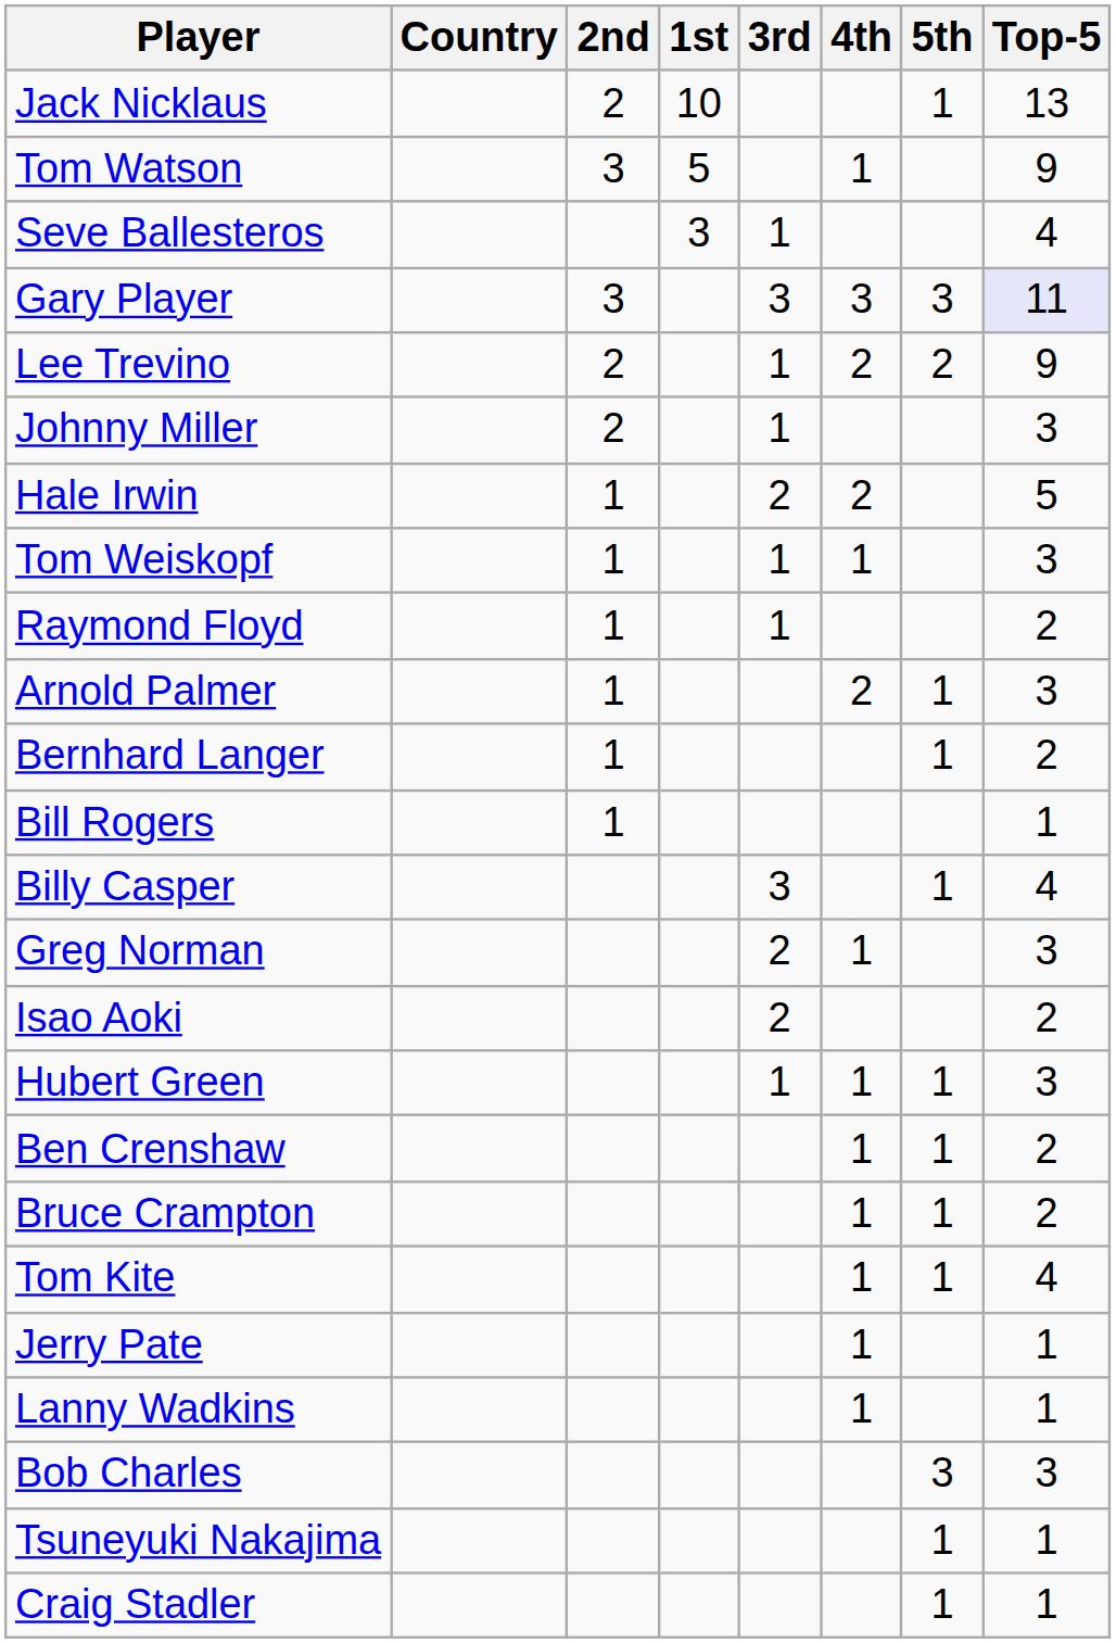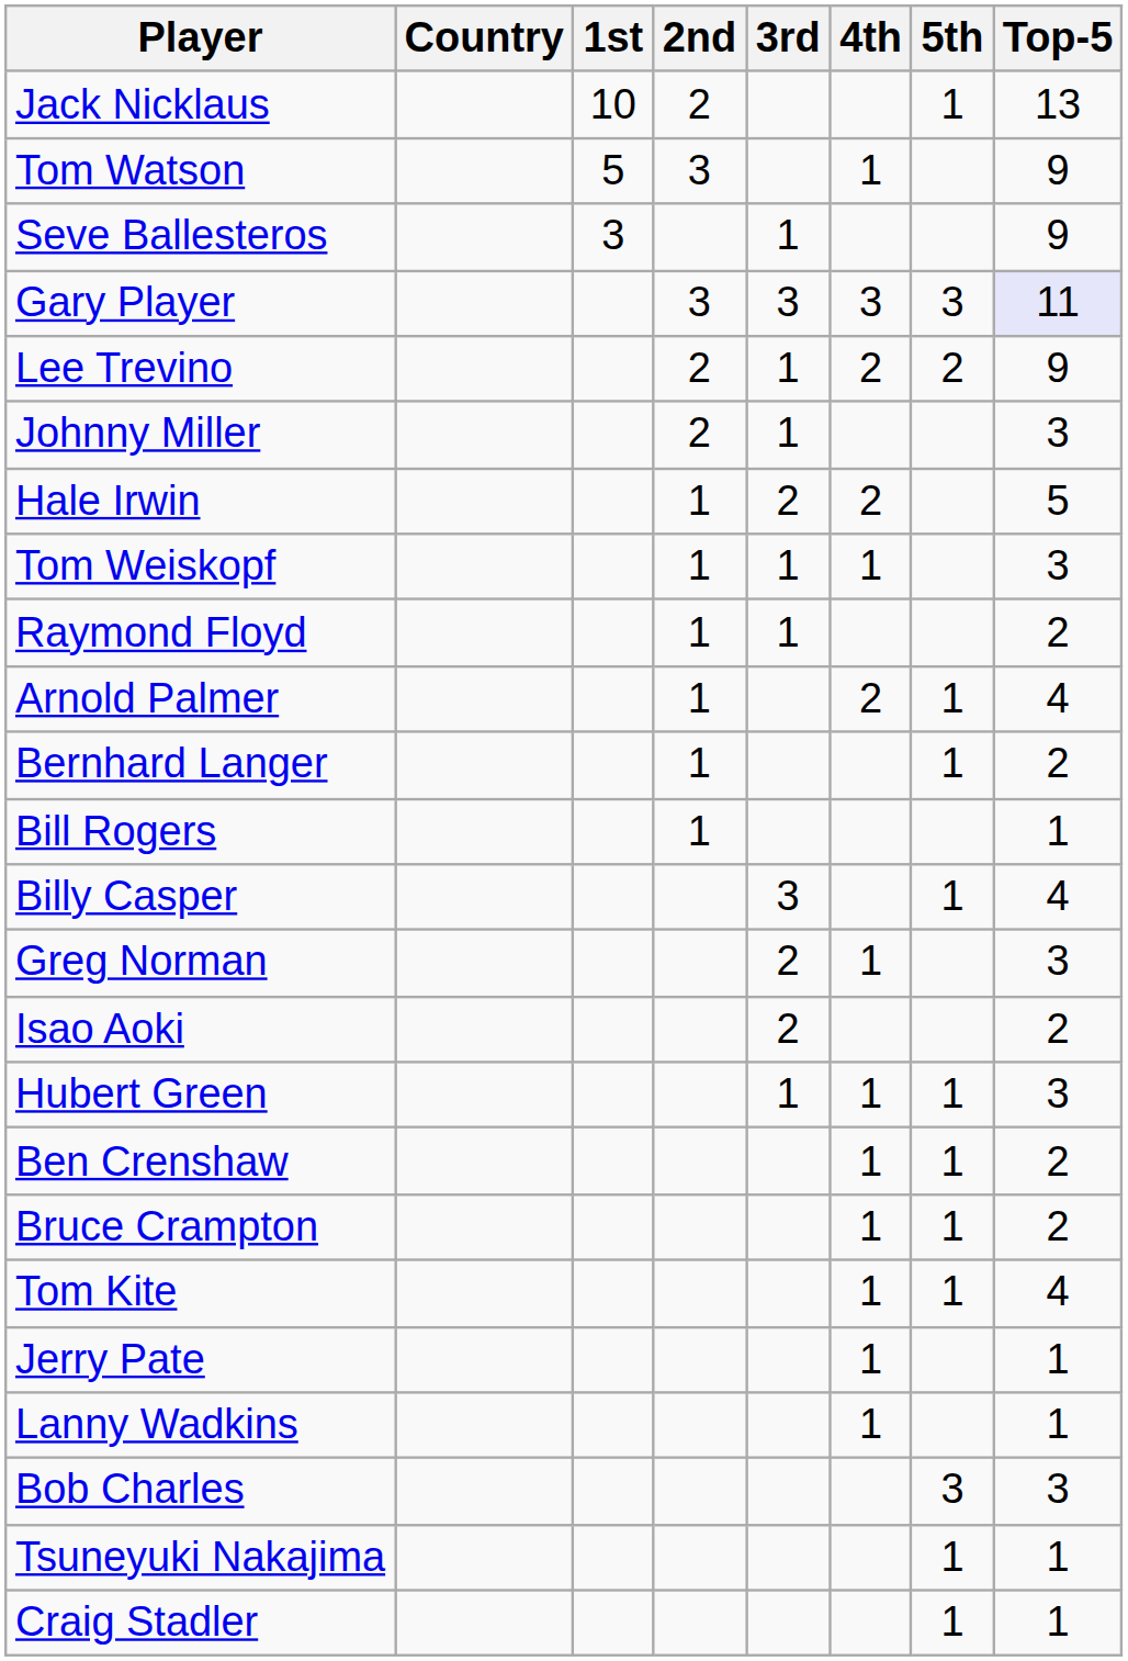 <table class="wikitable sortable" style="text-align:center">
 <tr>
 <th>Player</th>
 <th>Country</th>
+<th>1st</th>
 <th>2nd</th>
-<th>1st</th>
 <th>3rd</th>
 <th>4th</th>
 <th>5th</th>
 <th>Top-5</th>
 </tr>
 <tr>
 <td align=left><a href='#'>Jack Nicklaus</a></td>
 <td align=left></td>
+<td>10</td>
 <td>2</td>
-<td>10</td>
 <td></td>
 <td></td>
 <td>1</td>
 <td>13</td>
 </tr>
 <tr>
 <td align=left><a href='#'>Tom Watson</a></td>
 <td align=left></td>
+<td>5</td>
 <td>3</td>
-<td>5</td>
 <td></td>
 <td>1</td>
 <td></td>
 <td>9</td>
 </tr>
 <tr>
 <td align=left><a href='#'>Seve Ballesteros</a></td>
 <td align=left></td>
+<td>3</td>
 <td></td>
-<td>3</td>
 <td>1</td>
 <td></td>
 <td></td>
-<td>4</td>
+<td>9</td>
 </tr>
 <tr>
 <td align=left><a href='#'>Gary Player</a></td>
 <td align=left></td>
+<td></td>
 <td>3</td>
-<td></td>
 <td>3</td>
 <td>3</td>
 <td>3</td>
 <td style="background: lavender;">11</td>
 </tr>
 <tr>
 <td align=left><a href='#'>Lee Trevino</a></td>
 <td align=left></td>
+<td></td>
 <td>2</td>
-<td></td>
 <td>1</td>
 <td>2</td>
 <td>2</td>
 <td>9</td>
 </tr>
 <tr>
 <td align=left><a href='#'>Johnny Miller</a></td>
 <td align=left></td>
+<td></td>
 <td>2</td>
-<td></td>
 <td>1</td>
 <td></td>
 <td></td>
 <td>3</td>
 </tr>
 <tr>
 <td align=left><a href='#'>Hale Irwin</a></td>
 <td align=left></td>
+<td></td>
 <td>1</td>
-<td></td>
 <td>2</td>
 <td>2</td>
 <td></td>
 <td>5</td>
 </tr>
 <tr>
 <td align=left><a href='#'>Tom Weiskopf</a></td>
 <td align=left></td>
+<td></td>
 <td>1</td>
-<td></td>
 <td>1</td>
 <td>1</td>
 <td></td>
 <td>3</td>
 </tr>
 <tr>
 <td align=left><a href='#'>Raymond Floyd</a></td>
 <td align=left></td>
+<td></td>
 <td>1</td>
-<td></td>
 <td>1</td>
 <td></td>
 <td></td>
 <td>2</td>
 </tr>
 <tr>
 <td align=left><a href='#'>Arnold Palmer</a></td>
 <td align=left></td>
+<td></td>
 <td>1</td>
-<td></td>
 <td></td>
 <td>2</td>
 <td>1</td>
-<td>3</td>
+<td>4</td>
 </tr>
 <tr>
 <td align=left><a href='#'>Bernhard Langer</a></td>
 <td align=left></td>
+<td></td>
 <td>1</td>
-<td></td>
 <td></td>
 <td></td>
 <td>1</td>
 <td>2</td>
 </tr>
 <tr>
 <td align=left><a href='#'>Bill Rogers</a></td>
 <td align=left></td>
+<td></td>
 <td>1</td>
-<td></td>
 <td></td>
 <td></td>
 <td></td>
 <td>1</td>
 </tr>
 <tr>
 <td align=left><a href='#'>Billy Casper</a></td>
 <td align=left></td>
 <td></td>
 <td></td>
 <td>3</td>
 <td></td>
 <td>1</td>
 <td>4</td>
 </tr>
 <tr>
 <td align=left><a href='#'>Greg Norman</a></td>
 <td align=left></td>
 <td></td>
 <td></td>
 <td>2</td>
 <td>1</td>
 <td></td>
 <td>3</td>
 </tr>
 <tr>
 <td align=left><a href='#'>Isao Aoki</a></td>
 <td align=left></td>
 <td></td>
 <td></td>
 <td>2</td>
 <td></td>
 <td></td>
 <td>2</td>
 </tr>
 <tr>
 <td align=left><a href='#'>Hubert Green</a></td>
 <td align=left></td>
 <td></td>
 <td></td>
 <td>1</td>
 <td>1</td>
 <td>1</td>
 <td>3</td>
 </tr>
 <tr>
 <td align=left><a href='#'>Ben Crenshaw</a></td>
 <td align=left></td>
 <td></td>
 <td></td>
 <td></td>
 <td>1</td>
 <td>1</td>
 <td>2</td>
 </tr>
 <tr>
 <td align=left><a href='#'>Bruce Crampton</a></td>
 <td align=left></td>
 <td></td>
 <td></td>
 <td></td>
 <td>1</td>
 <td>1</td>
 <td>2</td>
 </tr>
 <tr>
 <td align=left><a href='#'>Tom Kite</a></td>
 <td align=left></td>
 <td></td>
 <td></td>
 <td></td>
 <td>1</td>
 <td>1</td>
 <td>4</td>
 </tr>
 <tr>
 <td align=left><a href='#'>Jerry Pate</a></td>
 <td align=left></td>
 <td></td>
 <td></td>
 <td></td>
 <td>1</td>
 <td></td>
 <td>1</td>
 </tr>
 <tr>
 <td align=left><a href='#'>Lanny Wadkins</a></td>
 <td align=left></td>
 <td></td>
 <td></td>
 <td></td>
 <td>1</td>
 <td></td>
 <td>1</td>
 </tr>
 <tr>
 <td align=left><a href='#'>Bob Charles</a></td>
 <td align=left></td>
 <td></td>
 <td></td>
 <td></td>
 <td></td>
 <td>3</td>
 <td>3</td>
 </tr>
 <tr>
 <td align=left><a href='#'>Tsuneyuki Nakajima</a></td>
 <td align=left></td>
 <td></td>
 <td></td>
 <td></td>
 <td></td>
 <td>1</td>
 <td>1</td>
 </tr>
 <tr>
 <td align=left><a href='#'>Craig Stadler</a></td>
 <td align=left></td>
 <td></td>
 <td></td>
 <td></td>
 <td></td>
 <td>1</td>
 <td>1</td>
 </tr>
 </table>
